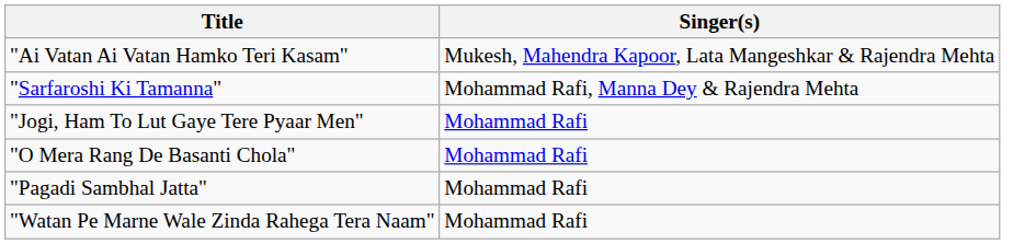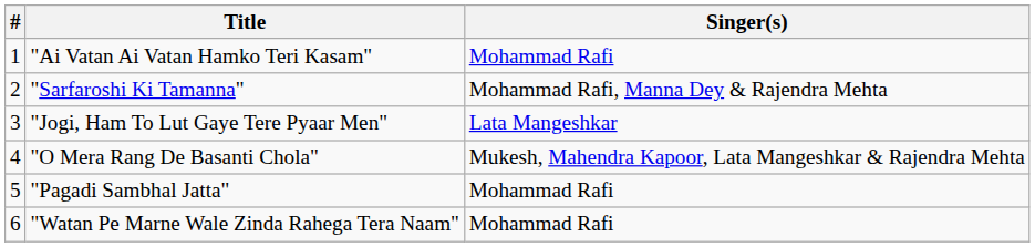 <table class="wikitable">
 <tr>
+<th>#</th>
 <th>Title</th>
 <th>Singer(s)</th>
 </tr>
 <tr>
+<td>1</td>
 <td>"Ai Vatan Ai Vatan Hamko Teri Kasam"</td>
-<td>Mukesh, <a href='#'>Mahendra Kapoor</a>, Lata Mangeshkar & Rajendra Mehta</td>
+<td><a href='#'>Mohammad Rafi</a></td>
 </tr>
 <tr>
+<td>2</td>
 <td>"<a href='#'>Sarfaroshi Ki Tamanna</a>"</td>
 <td>Mohammad Rafi, <a href='#'>Manna Dey</a> & Rajendra Mehta</td>
 </tr>
 <tr>
+<td>3</td>
 <td>"Jogi, Ham To Lut Gaye Tere Pyaar Men"</td>
-<td><a href='#'>Mohammad Rafi</a></td>
+<td><a href='#'>Lata Mangeshkar</a></td>
 </tr>
 <tr>
+<td>4</td>
 <td>"O Mera Rang De Basanti Chola"</td>
-<td><a href='#'>Mohammad Rafi</a></td>
+<td>Mukesh, <a href='#'>Mahendra Kapoor</a>, Lata Mangeshkar & Rajendra Mehta</td>
 </tr>
 <tr>
+<td>5</td>
 <td>"Pagadi Sambhal Jatta"</td>
 <td>Mohammad Rafi</td>
 </tr>
 <tr>
+<td>6</td>
 <td>"Watan Pe Marne Wale Zinda Rahega Tera Naam"</td>
 <td>Mohammad Rafi</td>
 </tr>
 </table>
